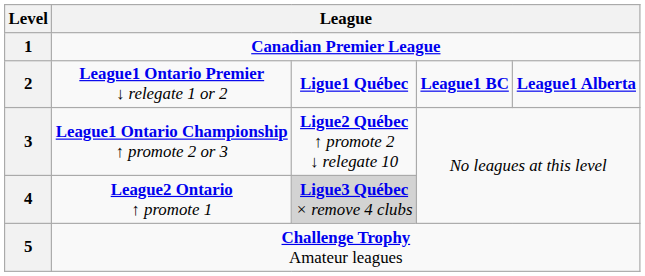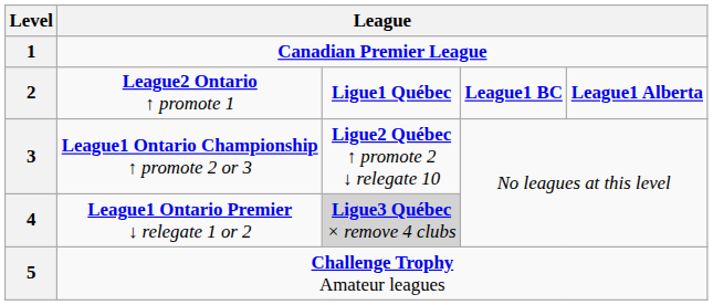 <table class="wikitable" style="text-align: center; font-size: 90%;">
 <tr>
 <th>Level</th>
 <th colspan="4">League</th>
 </tr>
 <tr>
 <th>1</th>
 <td colspan="4"><strong><a href='#'>Canadian Premier League</a></strong></td>
 </tr>
 <tr>
 <th>2</th>
-<td><strong><a href='#'>League1 Ontario Premier</a></strong><br><em>↓ relegate 1 or 2</em></td>
+<td><strong><a href='#'>League2 Ontario</a></strong><br><em>↑ promote 1</em></td>
 <td><strong><a href='#'>Ligue1 Québec</a></strong></td>
 <td><strong><a href='#'>League1 BC</a></strong></td>
 <td><strong><a href='#'>League1 Alberta</a></strong></td>
 </tr>
 <tr>
 <th>3</th>
 <td><strong><a href='#'>League1 Ontario Championship</a></strong><br><em>↑ promote 2 or 3</em></td>
 <td><strong><a href='#'>Ligue2 Québec</a></strong><br><em>↑ promote 2</em><br><em>↓ relegate 10</em></td>
 <td colspan="2" rowspan="2"><em>No leagues at this level</em></td>
 </tr>
 <tr>
 <th>4</th>
-<td><strong><a href='#'>League2 Ontario</a></strong><br><em>↑ promote 1</em></td>
+<td><strong><a href='#'>League1 Ontario Premier</a></strong><br><em>↓ relegate 1 or 2</em></td>
 <td style="background: lightgrey;"><strong><a href='#'>Ligue3 Québec</a></strong><br><em>× remove 4 clubs</em></td>
 </tr>
 <tr>
 <th>5</th>
 <td colspan="4"><strong><a href='#'>Challenge Trophy</a></strong><br>Amateur leagues</td>
 </tr>
 </table>
